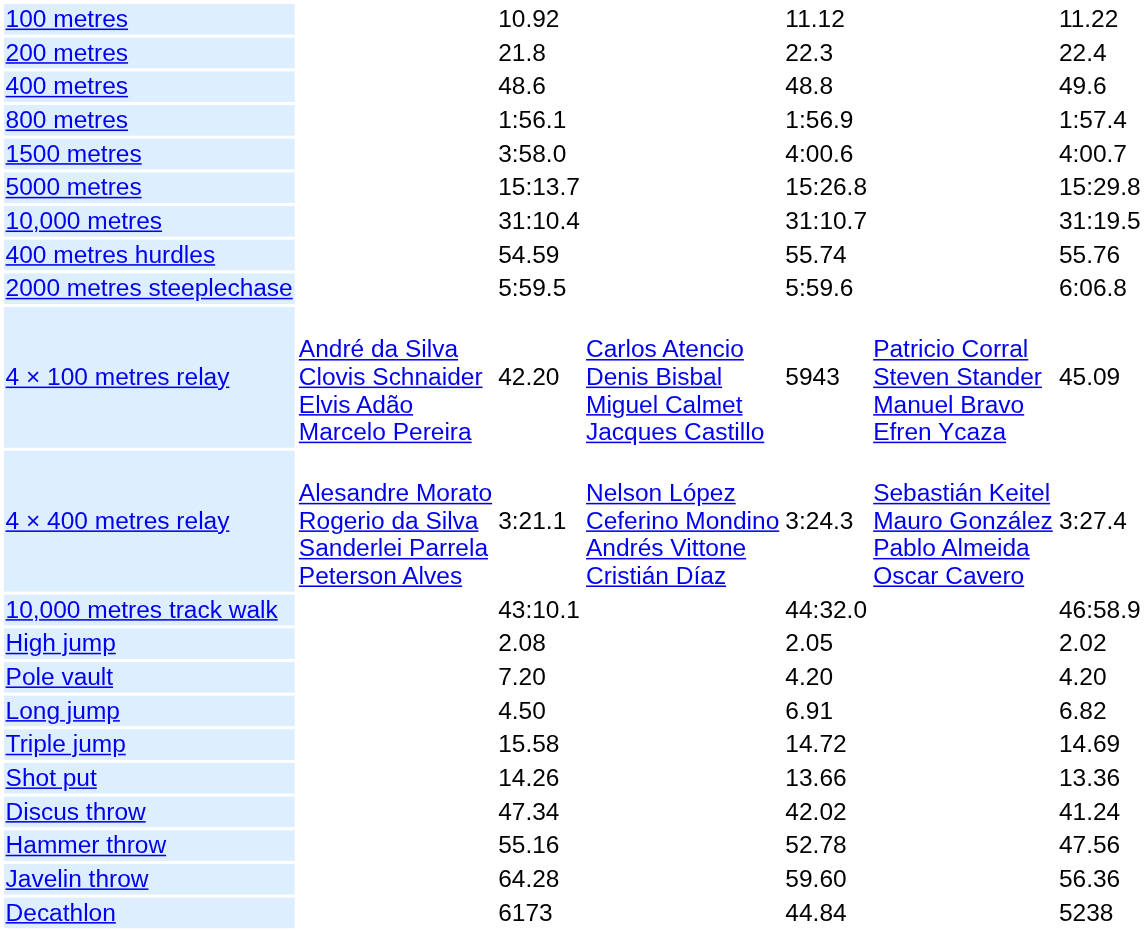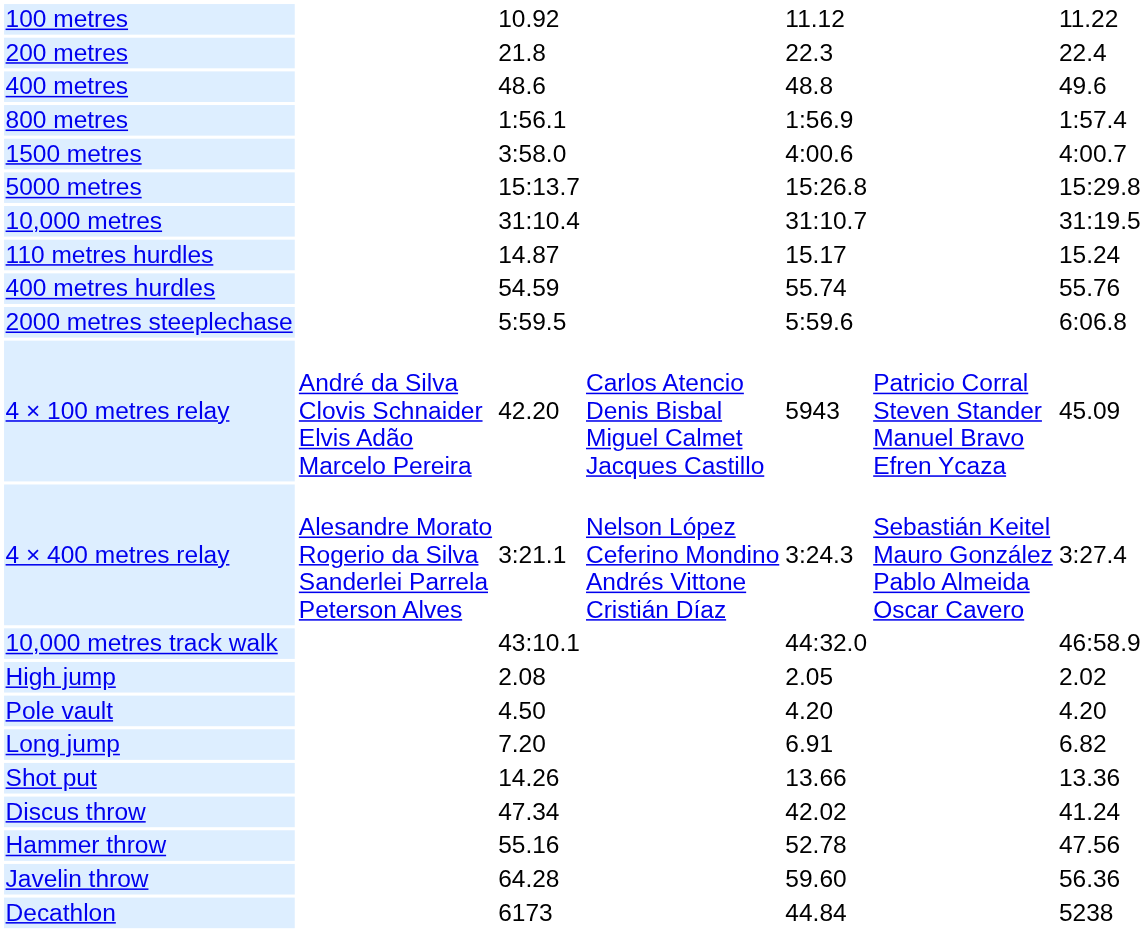 <table>
 <tr>
 <td bgcolor = DDEEFF><a href='#'>100 metres</a></td>
 <td></td>
 <td>10.92</td>
 <td></td>
 <td>11.12</td>
 <td></td>
 <td>11.22</td>
 </tr>
 <tr>
 <td bgcolor = DDEEFF><a href='#'>200 metres</a></td>
 <td></td>
 <td>21.8</td>
 <td></td>
 <td>22.3</td>
 <td></td>
 <td>22.4</td>
 </tr>
 <tr>
 <td bgcolor = DDEEFF><a href='#'>400 metres</a></td>
 <td></td>
 <td>48.6</td>
 <td></td>
 <td>48.8</td>
 <td> <br> </td>
 <td>49.6</td>
 </tr>
 <tr>
 <td bgcolor = DDEEFF><a href='#'>800 metres</a></td>
 <td></td>
 <td>1:56.1</td>
 <td></td>
 <td>1:56.9</td>
 <td></td>
 <td>1:57.4</td>
 </tr>
 <tr>
 <td bgcolor = DDEEFF><a href='#'>1500 metres</a></td>
 <td></td>
 <td>3:58.0</td>
 <td></td>
 <td>4:00.6</td>
 <td></td>
 <td>4:00.7</td>
 </tr>
 <tr>
 <td bgcolor = DDEEFF><a href='#'>5000 metres</a></td>
 <td></td>
 <td>15:13.7</td>
 <td></td>
 <td>15:26.8</td>
 <td></td>
 <td>15:29.8</td>
 </tr>
 <tr>
 <td bgcolor = DDEEFF><a href='#'>10,000 metres</a></td>
 <td></td>
 <td>31:10.4</td>
 <td></td>
 <td>31:10.7</td>
 <td></td>
 <td>31:19.5</td>
 </tr>
 <tr>
+<td bgcolor = DDEEFF><a href='#'>110 metres hurdles</a></td>
+<td></td>
+<td>14.87</td>
+<td></td>
+<td>15.17</td>
+<td></td>
+<td>15.24</td>
+</tr>
+<tr>
 <td bgcolor = DDEEFF><a href='#'>400 metres hurdles</a></td>
 <td></td>
 <td>54.59</td>
 <td></td>
 <td>55.74</td>
 <td></td>
 <td>55.76</td>
 </tr>
 <tr>
 <td bgcolor = DDEEFF><a href='#'>2000 metres steeplechase</a></td>
 <td></td>
 <td>5:59.5</td>
 <td></td>
 <td>5:59.6</td>
 <td></td>
 <td>6:06.8</td>
 </tr>
 <tr>
 <td bgcolor = DDEEFF><a href='#'>4 × 100 metres relay</a></td>
 <td><br><a href='#'>André da Silva</a><br><a href='#'>Clovis Schnaider</a><br><a href='#'>Elvis Adão</a><br><a href='#'>Marcelo Pereira</a></td>
 <td>42.20</td>
 <td><br><a href='#'>Carlos Atencio</a><br><a href='#'>Denis Bisbal</a><br><a href='#'>Miguel Calmet</a><br><a href='#'>Jacques Castillo</a></td>
 <td>5943</td>
 <td><br><a href='#'>Patricio Corral</a><br><a href='#'>Steven Stander</a><br><a href='#'>Manuel Bravo</a><br><a href='#'>Efren Ycaza</a></td>
 <td>45.09</td>
 </tr>
 <tr>
 <td bgcolor = DDEEFF><a href='#'>4 × 400 metres relay</a></td>
 <td><br><a href='#'>Alesandre Morato</a><br><a href='#'>Rogerio da Silva</a><br><a href='#'>Sanderlei Parrela</a><br><a href='#'>Peterson Alves</a></td>
 <td>3:21.1</td>
 <td><br><a href='#'>Nelson López</a><br><a href='#'>Ceferino Mondino</a><br><a href='#'>Andrés Vittone</a><br><a href='#'>Cristián Díaz</a></td>
 <td>3:24.3</td>
 <td><br><a href='#'>Sebastián Keitel</a><br><a href='#'>Mauro González</a><br><a href='#'>Pablo Almeida</a><br><a href='#'>Oscar Cavero</a></td>
 <td>3:27.4</td>
 </tr>
 <tr>
 <td bgcolor = DDEEFF><a href='#'>10,000 metres track walk</a></td>
 <td></td>
 <td>43:10.1</td>
 <td></td>
 <td>44:32.0</td>
 <td></td>
 <td>46:58.9</td>
 </tr>
 <tr>
 <td bgcolor = DDEEFF><a href='#'>High jump</a></td>
 <td></td>
 <td>2.08</td>
 <td></td>
 <td>2.05</td>
 <td></td>
 <td>2.02</td>
 </tr>
 <tr>
 <td bgcolor = DDEEFF><a href='#'>Pole vault</a></td>
 <td></td>
-<td>7.20</td>
+<td>4.50</td>
 <td></td>
 <td>4.20</td>
 <td></td>
 <td>4.20</td>
 </tr>
 <tr>
 <td bgcolor = DDEEFF><a href='#'>Long jump</a></td>
 <td></td>
-<td>4.50</td>
+<td>7.20</td>
 <td></td>
 <td>6.91</td>
 <td></td>
 <td>6.82</td>
-</tr>
-<tr>
-<td bgcolor = DDEEFF><a href='#'>Triple jump</a></td>
-<td></td>
-<td>15.58</td>
-<td></td>
-<td>14.72</td>
-<td></td>
-<td>14.69</td>
 </tr>
 <tr>
 <td bgcolor = DDEEFF><a href='#'>Shot put</a></td>
 <td></td>
 <td>14.26</td>
 <td></td>
 <td>13.66</td>
 <td></td>
 <td>13.36</td>
 </tr>
 <tr>
 <td bgcolor = DDEEFF><a href='#'>Discus throw</a></td>
 <td></td>
 <td>47.34</td>
 <td></td>
 <td>42.02</td>
 <td></td>
 <td>41.24</td>
 </tr>
 <tr>
 <td bgcolor = DDEEFF><a href='#'>Hammer throw</a></td>
 <td></td>
 <td>55.16</td>
 <td></td>
 <td>52.78</td>
 <td></td>
 <td>47.56</td>
 </tr>
 <tr>
 <td bgcolor = DDEEFF><a href='#'>Javelin throw</a></td>
 <td></td>
 <td>64.28</td>
 <td></td>
 <td>59.60</td>
 <td></td>
 <td>56.36</td>
 </tr>
 <tr>
 <td bgcolor = DDEEFF><a href='#'>Decathlon</a></td>
 <td></td>
 <td>6173</td>
 <td></td>
 <td>44.84</td>
 <td></td>
 <td>5238</td>
 </tr>
 </table>
